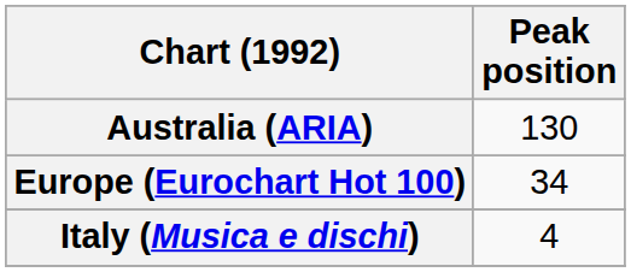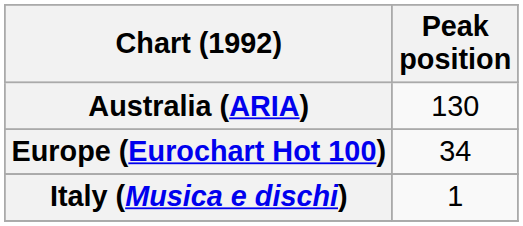 <table class="wikitable sortable plainrowheaders" style="text-align:center">
 <tr>
 <th>Chart (1992)</th>
 <th>Peak<br>position</th>
 </tr>
 <tr>
 <th scope="row">Australia (<a href='#'>ARIA</a>)</th>
 <td>130</td>
 </tr>
 <tr>
 <th scope="row">Europe (<a href='#'>Eurochart Hot 100</a>)</th>
 <td>34</td>
 </tr>
 <tr>
 </tr>
 <tr>
 <th scope="row">Italy (<em><a href='#'>Musica e dischi</a></em>)</th>
-<td>4</td>
+<td>1</td>
 </tr>
 <tr>
 </tr>
 </table>
